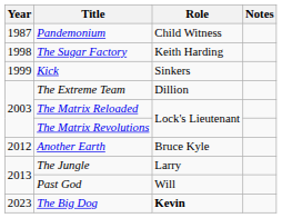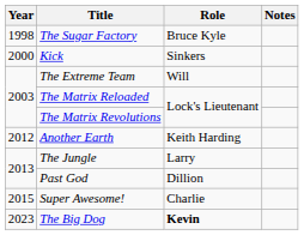 <table class="wikitable sortable">
 <tr>
 <th>Year</th>
 <th>Title</th>
 <th>Role</th>
 <th class="unsortable">Notes</th>
 </tr>
 <tr>
-<td>1987</td>
-<td><em><a href='#'>Pandemonium</a></em></td>
-<td>Child Witness</td>
+<td>1998</td>
+<td><em><a href='#'>The Sugar Factory</a></em></td>
+<td>Bruce Kyle</td>
 <td></td>
 </tr>
 <tr>
-<td>1998</td>
-<td><em><a href='#'>The Sugar Factory</a></em></td>
-<td>Keith Harding</td>
-<td></td>
-</tr>
-<tr>
-<td>1999</td>
+<td>2000</td>
 <td><em><a href='#'>Kick</a></em></td>
 <td>Sinkers</td>
 <td></td>
 </tr>
 <tr>
 <td rowspan="3">2003</td>
 <td><em>The Extreme Team</em></td>
-<td>Dillion</td>
+<td>Will</td>
 <td></td>
 </tr>
 <tr>
 <td><em><a href='#'>The Matrix Reloaded</a></em></td>
 <td rowspan="2">Lock's Lieutenant</td>
 <td></td>
 </tr>
 <tr>
 <td><em><a href='#'>The Matrix Revolutions</a></em></td>
 <td></td>
 </tr>
 <tr>
 <td>2012</td>
 <td><em><a href='#'>Another Earth</a></em></td>
-<td>Bruce Kyle</td>
+<td>Keith Harding</td>
 <td></td>
 </tr>
 <tr>
 <td rowspan="2">2013</td>
 <td><em>The Jungle</em></td>
 <td>Larry</td>
 <td></td>
 </tr>
 <tr>
 <td><em>Past God</em></td>
-<td>Will</td>
+<td>Dillion</td>
+<td></td>
+</tr>
+<tr>
+<td>2015</td>
+<td><em>Super Awesome!</em></td>
+<td>Charlie</td>
 <td></td>
 </tr>
 <tr>
 <td>2023</td>
 <td><em><a href='#'>The Big Dog</a></em></td>
 <td><strong>Kevin</strong></td>
 <td></td>
 </tr>
 </table>
